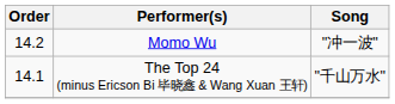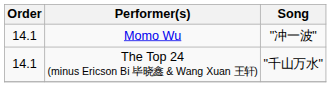 <table class="wikitable" style="text-align:center;">
 <tr>
 <th>Order</th>
 <th>Performer(s)</th>
 <th>Song</th>
 </tr>
 <tr>
-<td>14.2</td>
+<td>14.1</td>
 <td><a href='#'>Momo Wu</a></td>
 <td>"冲一波"</td>
 </tr>
 <tr>
 <td>14.1</td>
 <td>The Top 24<br><small>(minus Ericson Bi 毕晓鑫 & Wang Xuan 王轩)</small></td>
 <td>"千山万水"</td>
 </tr>
 <tr>
 </tr>
 </table>
